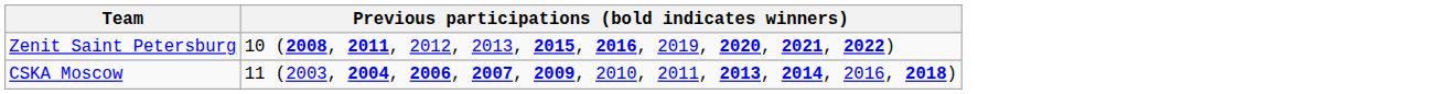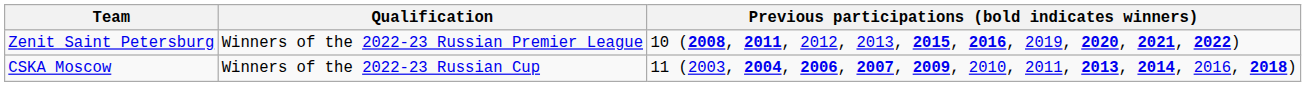 <table class="wikitable">
 <tr>
 <th>Team</th>
+<th>Qualification</th>
 <th>Previous participations (bold indicates winners)</th>
 </tr>
 <tr>
 <td><a href='#'>Zenit Saint Petersburg</a></td>
+<td>Winners of the <a href='#'>2022-23 Russian Premier League</a></td>
 <td>10 (<strong><a href='#'>2008</a></strong>, <strong><a href='#'>2011</a></strong>, <a href='#'>2012</a>, <a href='#'>2013</a>, <strong><a href='#'>2015</a></strong>, <strong><a href='#'>2016</a></strong>, <a href='#'>2019</a>, <strong><a href='#'>2020</a></strong>, <strong><a href='#'>2021</a></strong>, <strong><a href='#'>2022</a></strong>)</td>
 </tr>
 <tr>
 <td><a href='#'>CSKA Moscow</a></td>
+<td>Winners of the <a href='#'>2022-23 Russian Cup</a></td>
 <td>11 (<a href='#'>2003</a>, <strong><a href='#'>2004</a></strong>, <strong><a href='#'>2006</a></strong>, <strong><a href='#'>2007</a></strong>, <strong><a href='#'>2009</a></strong>, <a href='#'>2010</a>, <a href='#'>2011</a>, <strong><a href='#'>2013</a></strong>, <strong><a href='#'>2014</a></strong>, <a href='#'>2016</a>, <strong><a href='#'>2018</a></strong>)</td>
 </tr>
 </table>
